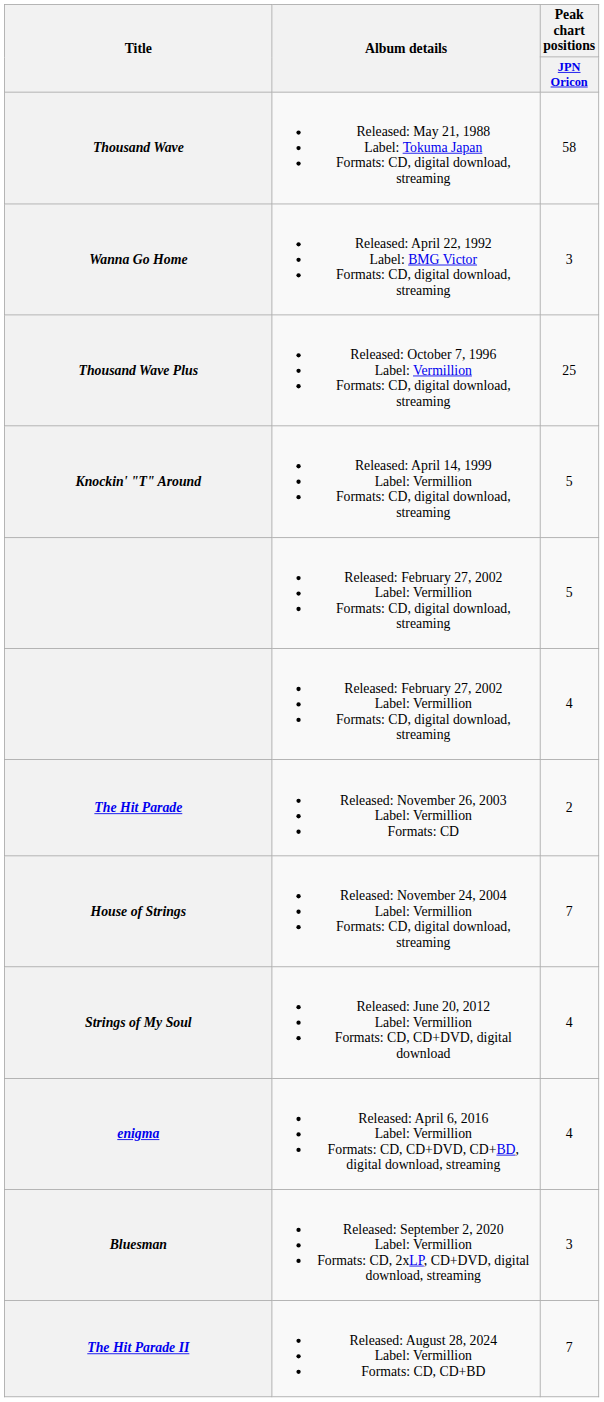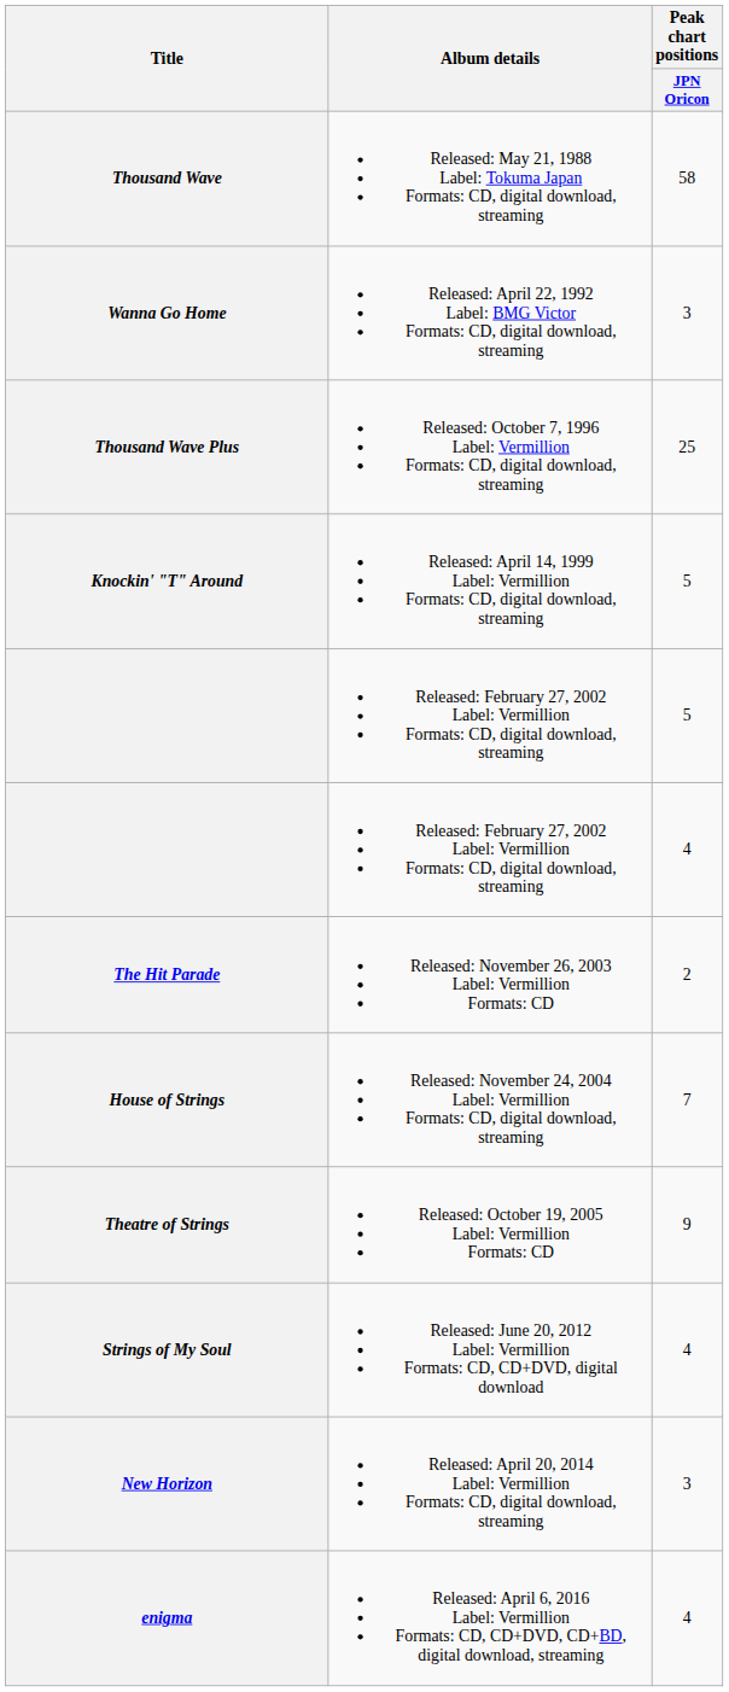 <table class="wikitable plainrowheaders" style="text-align:center;">
 <tr>
 <th scope="col" rowspan="2" style="width:19em;">Title</th>
 <th scope="col" rowspan="2" style="width:19em;">Album details</th>
 <th scope="col" colspan="1">Peak<br>chart<br>positions</th>
 </tr>
 <tr>
 <th scope="col" style="width:2.9em;font-size:90%;"><a href='#'>JPN<br>Oricon</a><br></th>
 </tr>
 <tr>
 <th scope="row"><em>Thousand Wave</em></th>
 <td><br><ul><li>Released: May 21, 1988</li><li>Label: <a href='#'>Tokuma Japan</a></li><li>Formats: CD, digital download, streaming</li></ul></td>
 <td>58</td>
 </tr>
 <tr>
 <th scope="row"><em>Wanna Go Home</em></th>
 <td><br><ul><li>Released: April 22, 1992</li><li>Label: <a href='#'>BMG Victor</a></li><li>Formats: CD, digital download, streaming</li></ul></td>
 <td>3</td>
 </tr>
 <tr>
 <th scope="row"><em>Thousand Wave Plus</em></th>
 <td><br><ul><li>Released: October 7, 1996</li><li>Label: <a href='#'>Vermillion</a></li><li>Formats: CD, digital download, streaming</li></ul></td>
 <td>25</td>
 </tr>
 <tr>
 <th scope="row"><em>Knockin' "T" Around</em></th>
 <td><br><ul><li>Released: April 14, 1999</li><li>Label: Vermillion</li><li>Formats: CD, digital download, streaming</li></ul></td>
 <td>5</td>
 </tr>
 <tr>
 <th scope="row"></th>
 <td><br><ul><li>Released: February 27, 2002</li><li>Label: Vermillion</li><li>Formats: CD, digital download, streaming</li></ul></td>
 <td>5</td>
 </tr>
 <tr>
 <th scope="row"></th>
 <td><br><ul><li>Released: February 27, 2002</li><li>Label: Vermillion</li><li>Formats: CD, digital download, streaming</li></ul></td>
 <td>4</td>
 </tr>
 <tr>
 <th scope="row"><em><a href='#'>The Hit Parade</a></em></th>
 <td><br><ul><li>Released: November 26, 2003</li><li>Label: Vermillion</li><li>Formats: CD</li></ul></td>
 <td>2</td>
 </tr>
 <tr>
 <th scope="row"><em>House of Strings</em></th>
 <td><br><ul><li>Released: November 24, 2004</li><li>Label: Vermillion</li><li>Formats: CD, digital download, streaming</li></ul></td>
 <td>7</td>
 </tr>
 <tr>
+<th scope="row"><em>Theatre of Strings</em></th>
+<td><br><ul><li>Released: October 19, 2005</li><li>Label: Vermillion</li><li>Formats: CD</li></ul></td>
+<td>9</td>
+</tr>
+<tr>
 <th scope="row"><em>Strings of My Soul</em></th>
 <td><br><ul><li>Released: June 20, 2012</li><li>Label: Vermillion</li><li>Formats: CD, CD+DVD, digital download</li></ul></td>
 <td>4</td>
+</tr>
+<tr>
+<th scope="row"><em><a href='#'>New Horizon</a></em></th>
+<td><br><ul><li>Released: April 20, 2014</li><li>Label: Vermillion</li><li>Formats: CD, digital download, streaming</li></ul></td>
+<td>3</td>
 </tr>
 <tr>
 <th scope="row"><em><a href='#'>enigma</a></em></th>
 <td><br><ul><li>Released: April 6, 2016</li><li>Label: Vermillion</li><li>Formats: CD, CD+DVD, CD+<a href='#'>BD</a>, digital download, streaming</li></ul></td>
 <td>4</td>
 </tr>
-<tr>
-<th scope="row"><em>Bluesman</em></th>
-<td><br><ul><li>Released: September 2, 2020</li><li>Label: Vermillion</li><li>Formats: CD, 2x<a href='#'>LP</a>, CD+DVD, digital download, streaming</li></ul></td>
-<td>3</td>
-</tr>
-<tr>
-<th scope="row"><em><a href='#'>The Hit Parade II</a></em></th>
-<td><br><ul><li>Released: August 28, 2024</li><li>Label: Vermillion</li><li>Formats: CD, CD+BD</li></ul></td>
-<td>7</td>
-</tr>
 </table>
